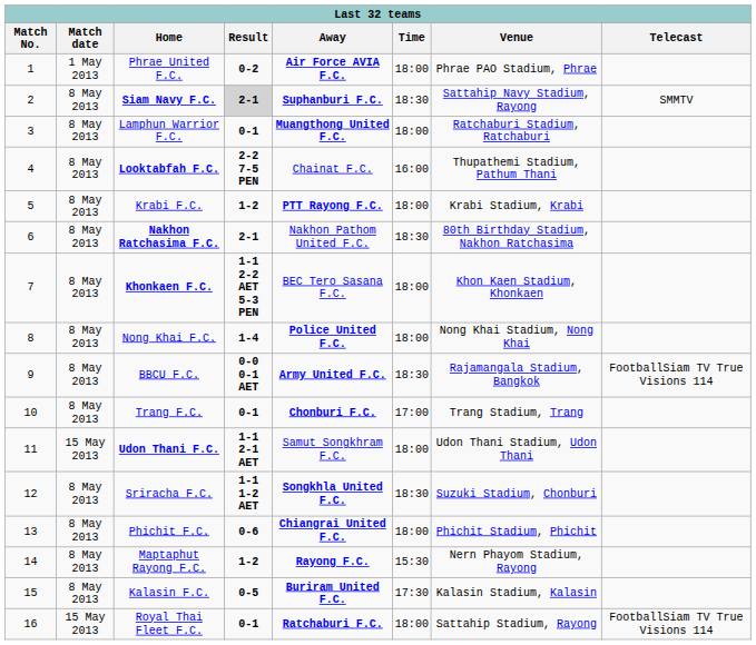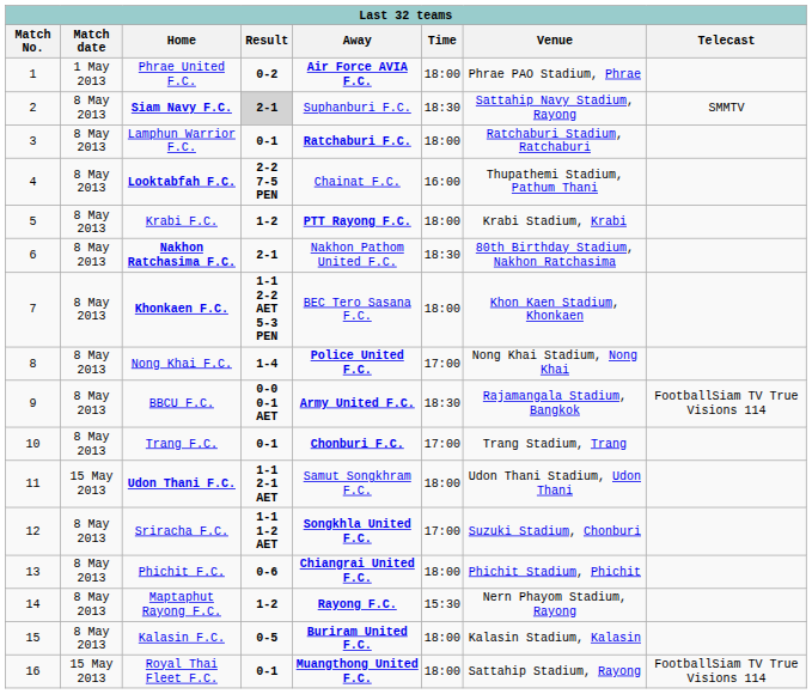 <table class="wikitable">
 <tr align=center>
 <td colspan="8" style="background-color:#99CCCC"><strong>Last 32 teams</strong></td>
 </tr>
 <tr>
 <th>Match No.</th>
 <th>Match date</th>
 <th>Home</th>
 <th>Result</th>
 <th>Away</th>
 <th>Time</th>
 <th>Venue</th>
 <th>Telecast</th>
 </tr>
 <tr align=center>
 <td>1</td>
 <td>1 May 2013</td>
 <td><a href='#'>Phrae United F.C.</a></td>
 <td><strong>0-2</strong></td>
 <td><strong><a href='#'>Air Force AVIA F.C.</a></strong></td>
 <td>18:00</td>
 <td>Phrae PAO Stadium, <a href='#'>Phrae</a></td>
 <td></td>
 </tr>
 <tr align=center>
 <td>2</td>
 <td>8 May 2013</td>
 <td><strong><a href='#'>Siam Navy F.C.</a></strong></td>
 <td style="background: lightgrey;"><strong>2-1</strong></td>
-<td><strong><a href='#'>Suphanburi F.C.</a></strong></td>
+<td><a href='#'>Suphanburi F.C.</a></td>
 <td>18:30</td>
 <td><a href='#'>Sattahip Navy Stadium</a>, <a href='#'>Rayong</a></td>
 <td>SMMTV</td>
 </tr>
 <tr align=center>
 <td>3</td>
 <td>8 May 2013</td>
 <td><a href='#'>Lamphun Warrior F.C.</a></td>
 <td><strong>0-1</strong></td>
-<td><strong><a href='#'>Muangthong United F.C.</a></strong></td>
+<td><strong><a href='#'>Ratchaburi F.C.</a></strong></td>
 <td>18:00</td>
 <td><a href='#'>Ratchaburi Stadium</a>, <a href='#'>Ratchaburi</a></td>
 <td></td>
 </tr>
 <tr align=center>
 <td>4</td>
 <td>8 May 2013</td>
 <td><strong><a href='#'>Looktabfah F.C.</a></strong></td>
 <td><strong>2-2<br>7-5 PEN</strong></td>
 <td><a href='#'>Chainat F.C.</a></td>
 <td>16:00</td>
 <td>Thupathemi Stadium, <a href='#'>Pathum Thani</a></td>
 <td></td>
 </tr>
 <tr align=center>
 <td>5</td>
 <td>8 May 2013</td>
 <td><a href='#'>Krabi F.C.</a></td>
 <td><strong>1-2</strong></td>
 <td><strong><a href='#'>PTT Rayong F.C.</a></strong></td>
 <td>18:00</td>
 <td>Krabi Stadium, <a href='#'>Krabi</a></td>
 <td></td>
 </tr>
 <tr align=center>
 <td>6</td>
 <td>8 May 2013</td>
 <td><strong><a href='#'>Nakhon Ratchasima F.C.</a></strong></td>
 <td><strong>2-1</strong></td>
 <td><a href='#'>Nakhon Pathom United F.C.</a></td>
 <td>18:30</td>
 <td><a href='#'>80th Birthday Stadium</a>, <a href='#'>Nakhon Ratchasima</a></td>
 <td></td>
 </tr>
 <tr align=center>
 <td>7</td>
 <td>8 May 2013</td>
 <td><strong><a href='#'>Khonkaen F.C.</a></strong></td>
 <td><strong>1-1<br>2-2 AET<br> 5-3 PEN</strong></td>
 <td><a href='#'>BEC Tero Sasana F.C.</a></td>
 <td>18:00</td>
 <td><a href='#'>Khon Kaen Stadium</a>, <a href='#'>Khonkaen</a></td>
 <td></td>
 </tr>
 <tr align=center>
 <td>8</td>
 <td>8 May 2013</td>
 <td><a href='#'>Nong Khai F.C.</a></td>
 <td><strong>1-4</strong></td>
 <td><strong><a href='#'>Police United F.C.</a></strong></td>
-<td>18:00</td>
+<td>17:00</td>
 <td>Nong Khai Stadium, <a href='#'>Nong Khai</a></td>
 <td></td>
 </tr>
 <tr align=center>
 <td>9</td>
 <td>8 May 2013</td>
 <td><a href='#'>BBCU F.C.</a></td>
 <td><strong>0-0 <br> 0-1 AET</strong></td>
 <td><strong><a href='#'>Army United F.C.</a></strong></td>
 <td>18:30</td>
 <td><a href='#'>Rajamangala Stadium</a>, <a href='#'>Bangkok</a></td>
 <td>FootballSiam TV True Visions 114</td>
 </tr>
 <tr align=center>
 <td>10</td>
 <td>8 May 2013</td>
 <td><a href='#'>Trang F.C.</a></td>
 <td><strong>0-1</strong></td>
 <td><strong><a href='#'>Chonburi F.C.</a></strong></td>
 <td>17:00</td>
 <td>Trang Stadium, <a href='#'>Trang</a></td>
 <td></td>
 </tr>
 <tr align=center>
 <td>11</td>
 <td>15 May 2013</td>
 <td><strong><a href='#'>Udon Thani F.C.</a></strong></td>
 <td><strong>1-1<br>2-1 AET</strong></td>
 <td><a href='#'>Samut Songkhram F.C.</a></td>
 <td>18:00</td>
 <td>Udon Thani Stadium, <a href='#'>Udon Thani</a></td>
 <td></td>
 </tr>
 <tr align=center>
 <td>12</td>
 <td>8 May 2013</td>
 <td><a href='#'>Sriracha F.C.</a></td>
 <td><strong>1-1<br>1-2 AET</strong></td>
 <td><strong><a href='#'>Songkhla United F.C.</a></strong></td>
-<td>18:30</td>
+<td>17:00</td>
 <td><a href='#'>Suzuki Stadium</a>, <a href='#'>Chonburi</a></td>
 <td></td>
 </tr>
 <tr align=center>
 <td>13</td>
 <td>8 May 2013</td>
 <td><a href='#'>Phichit F.C.</a></td>
 <td><strong>0-6</strong></td>
 <td><strong><a href='#'>Chiangrai United F.C.</a></strong></td>
 <td>18:00</td>
 <td><a href='#'>Phichit Stadium</a>, <a href='#'>Phichit</a></td>
 <td></td>
 </tr>
 <tr align=center>
 <td>14</td>
 <td>8 May 2013</td>
 <td><a href='#'>Maptaphut Rayong F.C.</a></td>
 <td><strong>1-2</strong></td>
 <td><strong><a href='#'>Rayong F.C.</a></strong></td>
 <td>15:30</td>
 <td>Nern Phayom Stadium, <a href='#'>Rayong</a></td>
 <td></td>
 </tr>
 <tr align=center>
 <td>15</td>
 <td>8 May 2013</td>
 <td><a href='#'>Kalasin F.C.</a></td>
 <td><strong>0-5</strong></td>
 <td><strong><a href='#'>Buriram United F.C.</a></strong></td>
-<td>17:30</td>
+<td>18:00</td>
 <td>Kalasin Stadium, <a href='#'>Kalasin</a></td>
 <td></td>
 </tr>
 <tr align=center>
 <td>16</td>
 <td>15 May 2013</td>
 <td><a href='#'>Royal Thai Fleet F.C.</a></td>
 <td><strong>0-1</strong></td>
-<td><strong><a href='#'>Ratchaburi F.C.</a></strong></td>
+<td><strong><a href='#'>Muangthong United F.C.</a></strong></td>
 <td>18:00</td>
 <td>Sattahip Stadium, <a href='#'>Rayong</a></td>
 <td>FootballSiam TV True Visions 114</td>
 </tr>
 </table>
